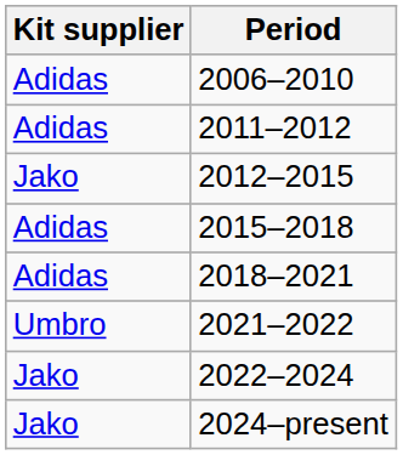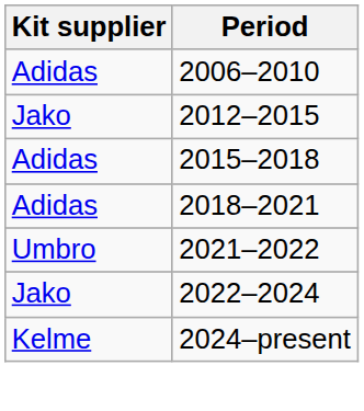 <table class="wikitable" style="text-align:left;">
 <tr>
 <th>Kit supplier</th>
 <th>Period</th>
 </tr>
 <tr>
 <td align="Left"> <a href='#'>Adidas</a></td>
 <td>2006–2010</td>
-</tr>
-<tr>
-<td align="Left"> <a href='#'>Adidas</a></td>
-<td>2011–2012</td>
 </tr>
 <tr>
 <td align="Left"> <a href='#'>Jako</a></td>
 <td>2012–2015</td>
 </tr>
 <tr>
 <td align="Left"> <a href='#'>Adidas</a></td>
 <td>2015–2018</td>
 </tr>
 <tr>
 <td align="Left"> <a href='#'>Adidas</a></td>
 <td>2018–2021</td>
 </tr>
 <tr>
 <td align="Left"> <a href='#'>Umbro</a></td>
 <td>2021–2022</td>
 </tr>
 <tr>
 <td align="Left"> <a href='#'>Jako</a></td>
 <td>2022–2024</td>
 </tr>
 <tr>
-<td align="Left"> <a href='#'>Jako</a></td>
+<td align="Left"> <a href='#'>Kelme</a></td>
 <td>2024–present</td>
 </tr>
 </table>
